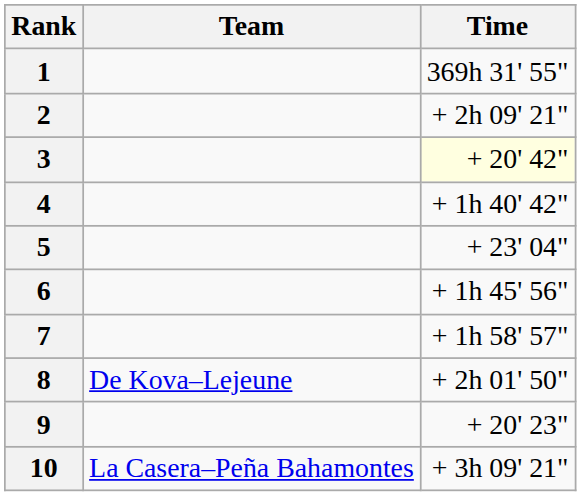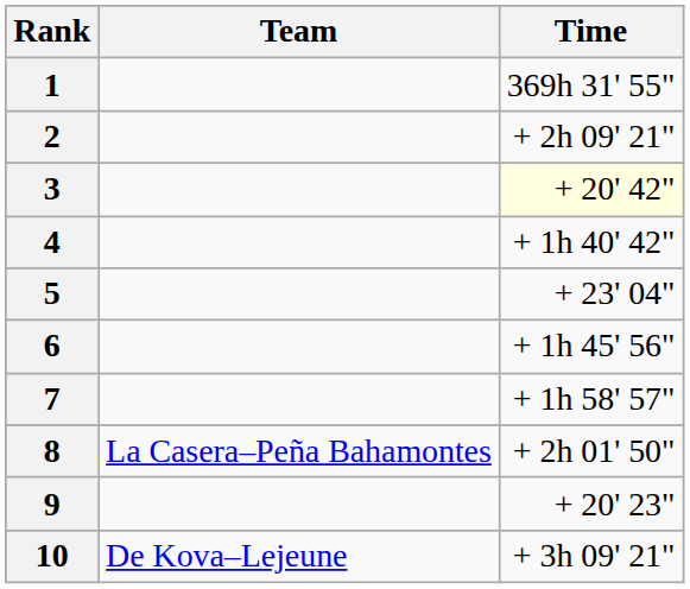 <table class="wikitable">
 <tr>
 <th scope="col">Rank</th>
 <th scope="col">Team</th>
 <th scope="col">Time</th>
 </tr>
 <tr>
 <th scope="row">1</th>
 <td></td>
 <td style="text-align:right;">369h 31' 55"</td>
 </tr>
 <tr>
 <th scope="row">2</th>
 <td></td>
 <td style="text-align:right;">+ 2h 09' 21"</td>
 </tr>
 <tr>
 <th scope="row">3</th>
 <td></td>
 <td style="background: lightyellow; text-align:right;">+ 20' 42"</td>
 </tr>
 <tr>
 <th scope="row">4</th>
 <td></td>
 <td style="text-align:right;">+ 1h 40' 42"</td>
 </tr>
 <tr>
 <th scope="row">5</th>
 <td></td>
 <td style="text-align:right;">+ 23' 04"</td>
 </tr>
 <tr>
 <th scope="row">6</th>
 <td></td>
 <td style="text-align:right;">+ 1h 45' 56"</td>
 </tr>
 <tr>
 <th scope="row">7</th>
 <td></td>
 <td style="text-align:right;">+ 1h 58' 57"</td>
 </tr>
 <tr>
 <th scope="row">8</th>
-<td><a href='#'>De Kova–Lejeune</a></td>
+<td><a href='#'>La Casera–Peña Bahamontes</a></td>
 <td style="text-align:right;">+ 2h 01' 50"</td>
 </tr>
 <tr>
 <th scope="row">9</th>
 <td></td>
 <td style="text-align:right;">+ 20' 23"</td>
 </tr>
 <tr>
 <th scope="row">10</th>
-<td><a href='#'>La Casera–Peña Bahamontes</a></td>
+<td><a href='#'>De Kova–Lejeune</a></td>
 <td style="text-align:right;">+ 3h 09' 21"</td>
 </tr>
 </table>
